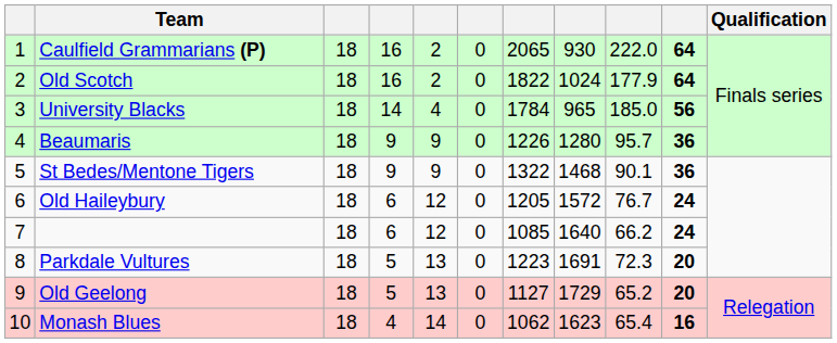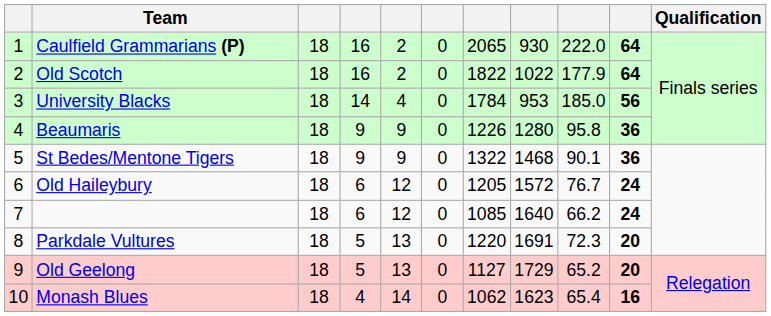 <table class="wikitable" style="text-align:center; margin-bottom:0">
 <tr>
 <th style="width:10px"></th>
 <th style="width:35%;">Team</th>
 <th style="width:30px;"></th>
 <th style="width:30px;"></th>
 <th style="width:30px;"></th>
 <th style="width:30px;"></th>
 <th style="width:30px;"></th>
 <th style="width:30px;"></th>
 <th style="width:30px;"></th>
 <th style="width:30px;"></th>
 <th>Qualification</th>
 </tr>
 <tr style="background:#ccffcc;">
 <td>1</td>
 <td style="text-align:left;"><a href='#'>Caulfield Grammarians</a> <strong>(P)</strong></td>
 <td>18</td>
 <td>16</td>
 <td>2</td>
 <td>0</td>
 <td>2065</td>
 <td>930</td>
 <td>222.0</td>
 <td><strong>64</strong></td>
 <td rowspan=4>Finals series</td>
 </tr>
 <tr style="background:#ccffcc;">
 <td>2</td>
 <td style="text-align:left;"><a href='#'>Old Scotch</a></td>
 <td>18</td>
 <td>16</td>
 <td>2</td>
 <td>0</td>
 <td>1822</td>
-<td>1024</td>
+<td>1022</td>
 <td>177.9</td>
 <td><strong>64</strong></td>
 </tr>
 <tr style="background:#ccffcc;">
 <td>3</td>
 <td style="text-align:left;"><a href='#'>University Blacks</a></td>
 <td>18</td>
 <td>14</td>
 <td>4</td>
 <td>0</td>
 <td>1784</td>
-<td>965</td>
+<td>953</td>
 <td>185.0</td>
 <td><strong>56</strong></td>
 </tr>
 <tr style="background:#ccffcc;">
 <td>4</td>
 <td style="text-align:left;"><a href='#'>Beaumaris</a></td>
 <td>18</td>
 <td>9</td>
 <td>9</td>
 <td>0</td>
 <td>1226</td>
 <td>1280</td>
-<td>95.7</td>
+<td>95.8</td>
 <td><strong>36</strong></td>
 </tr>
 <tr>
 <td>5</td>
 <td style="text-align:left;"><a href='#'>St Bedes/Mentone Tigers</a></td>
 <td>18</td>
 <td>9</td>
 <td>9</td>
 <td>0</td>
 <td>1322</td>
 <td>1468</td>
 <td>90.1</td>
 <td><strong>36</strong></td>
 </tr>
 <tr>
 <td>6</td>
 <td style="text-align:left;"><a href='#'>Old Haileybury</a></td>
 <td>18</td>
 <td>6</td>
 <td>12</td>
 <td>0</td>
 <td>1205</td>
 <td>1572</td>
 <td>76.7</td>
 <td><strong>24</strong></td>
 </tr>
 <tr>
 <td>7</td>
 <td style="text-align:left;"></td>
 <td>18</td>
 <td>6</td>
 <td>12</td>
 <td>0</td>
 <td>1085</td>
 <td>1640</td>
 <td>66.2</td>
 <td><strong>24</strong></td>
 </tr>
 <tr>
 <td>8</td>
 <td style="text-align:left;"><a href='#'>Parkdale Vultures</a></td>
 <td>18</td>
 <td>5</td>
 <td>13</td>
 <td>0</td>
-<td>1223</td>
+<td>1220</td>
 <td>1691</td>
 <td>72.3</td>
 <td><strong>20</strong></td>
 </tr>
 <tr style="background:#FFCCCC;">
 <td>9</td>
 <td style="text-align:left;"><a href='#'>Old Geelong</a></td>
 <td>18</td>
 <td>5</td>
 <td>13</td>
 <td>0</td>
 <td>1127</td>
 <td>1729</td>
 <td>65.2</td>
 <td><strong>20</strong></td>
 <td rowspan=2><a href='#'>Relegation</a></td>
 </tr>
 <tr style="background:#FFCCCC;">
 <td>10</td>
 <td style="text-align:left;"><a href='#'>Monash Blues</a></td>
 <td>18</td>
 <td>4</td>
 <td>14</td>
 <td>0</td>
 <td>1062</td>
 <td>1623</td>
 <td>65.4</td>
 <td><strong>16</strong></td>
 </tr>
 </table>
